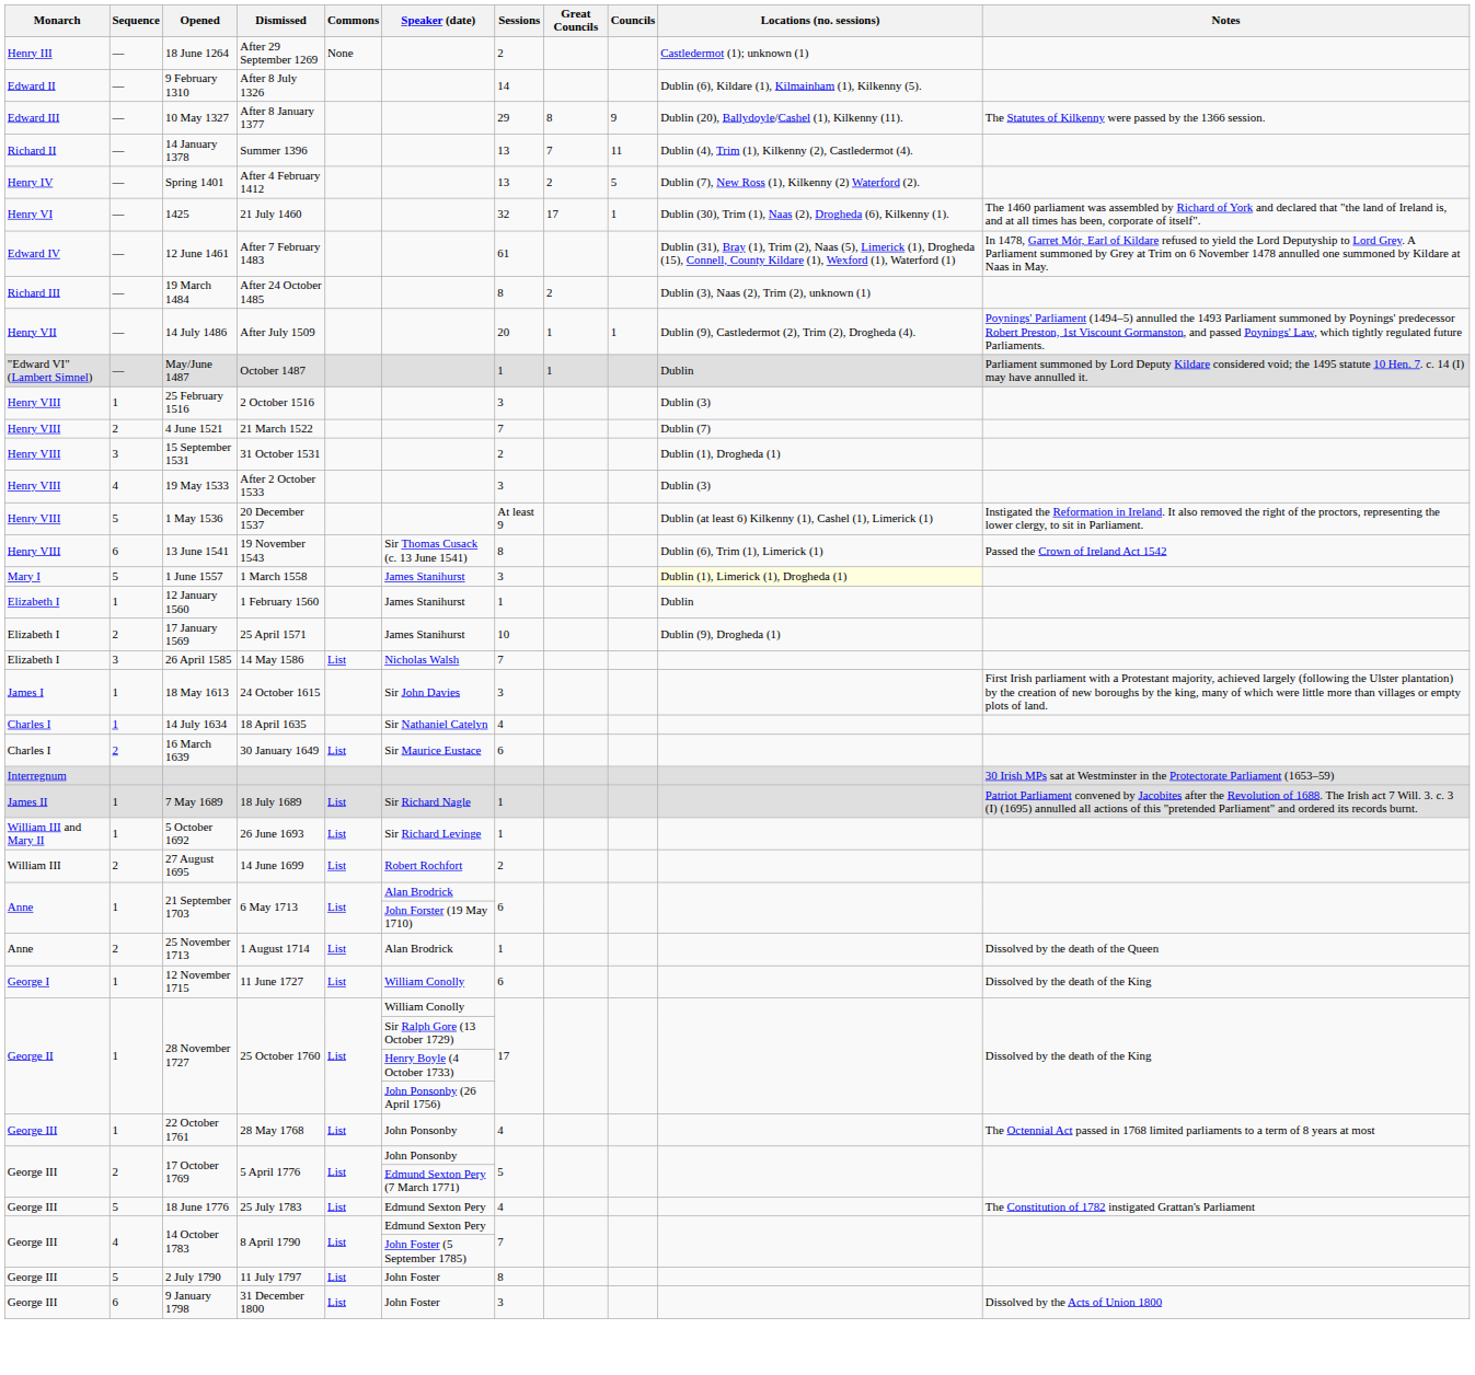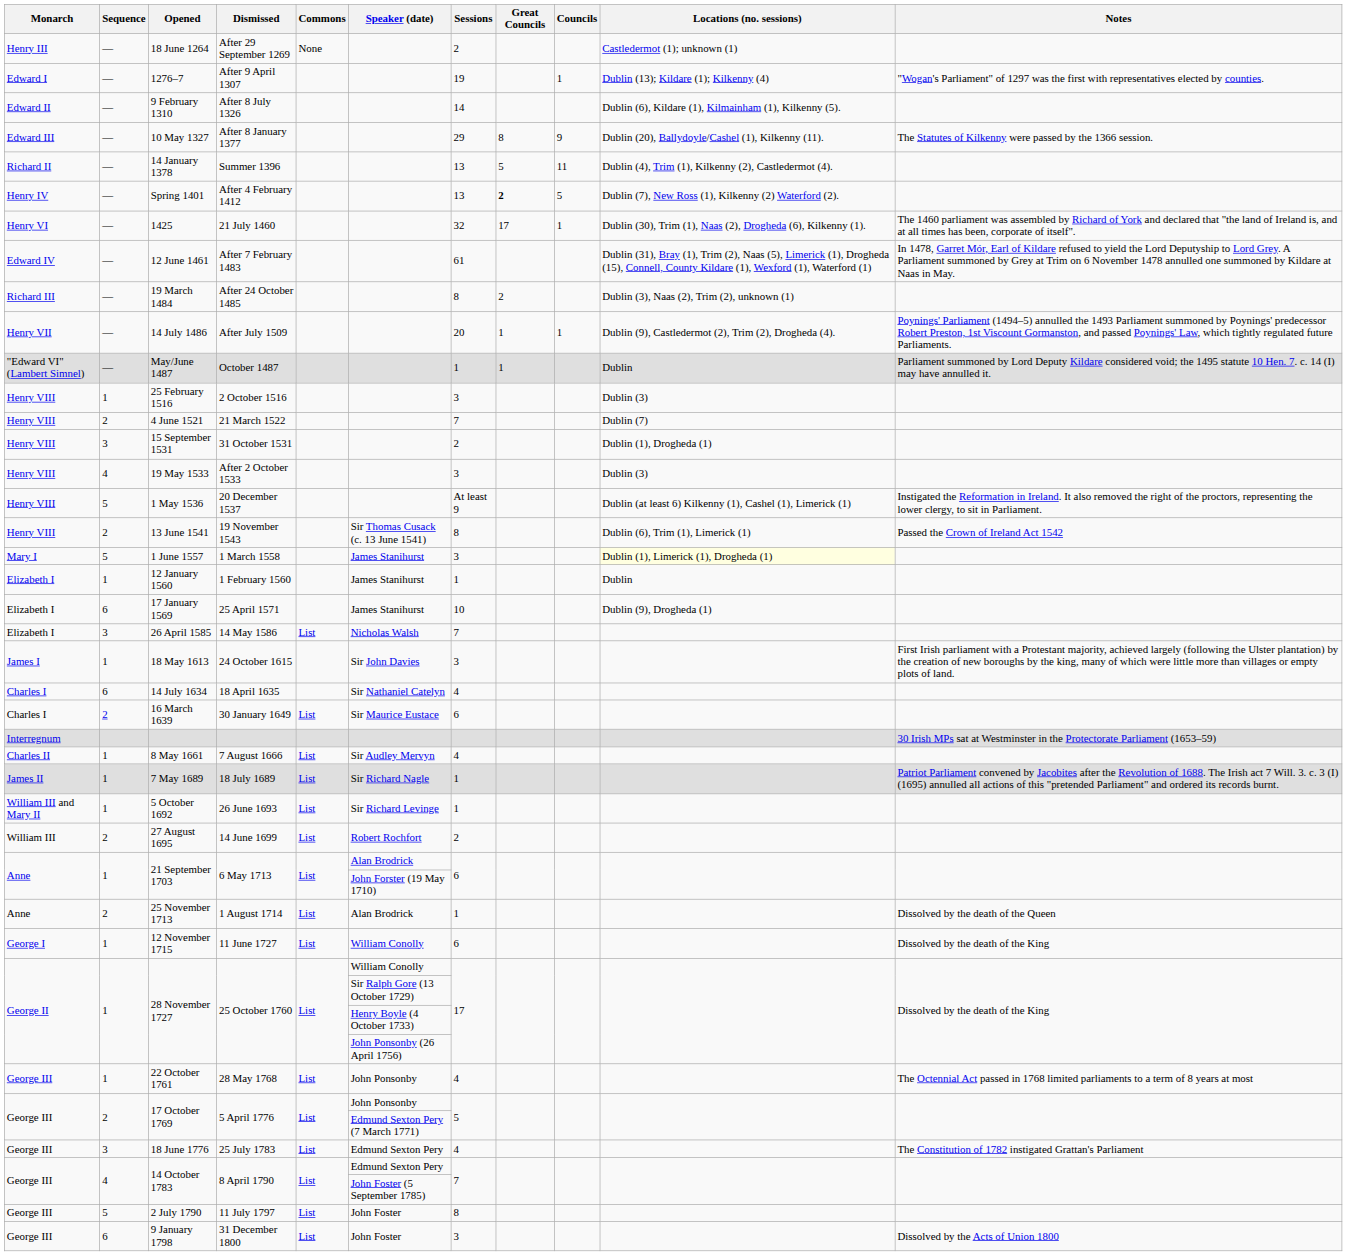 <table class="wikitable">
 <tr>
 <th>Monarch</th>
 <th>Sequence</th>
 <th>Opened</th>
 <th>Dismissed</th>
 <th>Commons</th>
 <th><a href='#'>Speaker</a> (date)</th>
 <th>Sessions</th>
 <th>Great Councils</th>
 <th>Councils</th>
 <th>Locations (no. sessions)</th>
 <th>Notes</th>
 </tr>
 <tr>
 <td><a href='#'>Henry III</a></td>
 <td>—</td>
 <td>18 June 1264</td>
 <td>After 29 September 1269</td>
 <td>None</td>
 <td></td>
 <td>2</td>
 <td></td>
 <td></td>
 <td><a href='#'>Castledermot</a> (1); unknown (1)</td>
 <td></td>
+</tr>
+<tr>
+<td><a href='#'>Edward I</a></td>
+<td>—</td>
+<td>1276–7</td>
+<td>After 9 April 1307</td>
+<td></td>
+<td></td>
+<td>19</td>
+<td></td>
+<td>1</td>
+<td><a href='#'>Dublin</a> (13); <a href='#'>Kildare</a> (1); <a href='#'>Kilkenny</a> (4)</td>
+<td>"<a href='#'>Wogan</a>'s Parliament" of 1297 was the first with representatives elected by <a href='#'>counties</a>.</td>
 </tr>
 <tr>
 <td><a href='#'>Edward II</a></td>
 <td>—</td>
 <td>9 February 1310</td>
 <td>After 8 July 1326</td>
 <td></td>
 <td></td>
 <td>14</td>
 <td></td>
 <td></td>
 <td>Dublin (6), Kildare (1), <a href='#'>Kilmainham</a> (1), Kilkenny (5).</td>
 <td></td>
 </tr>
 <tr>
 <td><a href='#'>Edward III</a></td>
 <td>—</td>
 <td>10 May 1327</td>
 <td>After 8 January 1377</td>
 <td></td>
 <td></td>
 <td>29</td>
 <td>8</td>
 <td>9</td>
 <td>Dublin (20), <a href='#'>Ballydoyle</a>/<a href='#'>Cashel</a> (1), Kilkenny (11).</td>
 <td>The <a href='#'>Statutes of Kilkenny</a> were passed by the 1366 session.</td>
 </tr>
 <tr>
 <td><a href='#'>Richard II</a></td>
 <td>—</td>
 <td>14 January 1378</td>
 <td>Summer 1396</td>
 <td></td>
 <td></td>
 <td>13</td>
-<td>7</td>
+<td>5</td>
 <td>11</td>
 <td>Dublin (4), <a href='#'>Trim</a> (1), Kilkenny (2), Castledermot (4).</td>
 <td></td>
 </tr>
 <tr>
 <td><a href='#'>Henry IV</a></td>
 <td>—</td>
 <td>Spring 1401</td>
 <td>After 4 February 1412</td>
 <td></td>
 <td></td>
 <td>13</td>
-<td>2</td>
+<td><strong>2</strong></td>
 <td>5</td>
 <td>Dublin (7), <a href='#'>New Ross</a> (1), Kilkenny (2) <a href='#'>Waterford</a> (2).</td>
 <td></td>
 </tr>
 <tr>
 <td><a href='#'>Henry VI</a></td>
 <td>—</td>
 <td>1425</td>
 <td>21 July 1460</td>
 <td></td>
 <td></td>
 <td>32</td>
 <td>17</td>
 <td>1</td>
 <td>Dublin (30), Trim (1), <a href='#'>Naas</a> (2), <a href='#'>Drogheda</a> (6), Kilkenny (1).</td>
 <td>The 1460 parliament was assembled by <a href='#'>Richard of York</a> and declared that "the land of Ireland is, and at all times has been, corporate of itself".</td>
 </tr>
 <tr>
 <td><a href='#'>Edward IV</a></td>
 <td>—</td>
 <td>12 June 1461</td>
 <td>After 7 February 1483</td>
 <td></td>
 <td></td>
 <td>61</td>
 <td></td>
 <td></td>
 <td>Dublin (31), <a href='#'>Bray</a> (1), Trim (2), Naas (5), <a href='#'>Limerick</a> (1), Drogheda (15), <a href='#'>Connell, County Kildare</a> (1), <a href='#'>Wexford</a> (1), Waterford (1)</td>
 <td>In 1478, <a href='#'>Garret Mór, Earl of Kildare</a> refused to yield the Lord Deputyship to <a href='#'>Lord Grey</a>. A Parliament summoned by Grey at Trim on 6 November 1478 annulled one summoned by Kildare at Naas in May.</td>
 </tr>
 <tr>
 <td><a href='#'>Richard III</a></td>
 <td>—</td>
 <td>19 March 1484</td>
 <td>After 24 October 1485</td>
 <td></td>
 <td></td>
 <td>8</td>
 <td>2</td>
 <td></td>
 <td>Dublin (3), Naas (2), Trim (2), unknown (1)</td>
 <td></td>
 </tr>
 <tr>
 <td><a href='#'>Henry VII</a></td>
 <td>—</td>
 <td>14 July 1486</td>
 <td>After July 1509</td>
 <td></td>
 <td></td>
 <td>20</td>
 <td>1</td>
 <td>1</td>
 <td>Dublin (9), Castledermot (2), Trim (2), Drogheda (4).</td>
 <td><a href='#'>Poynings' Parliament</a> (1494–5) annulled the 1493 Parliament summoned by Poynings' predecessor <a href='#'>Robert Preston, 1st Viscount Gormanston</a>, and passed <a href='#'>Poynings' Law</a>, which tightly regulated future Parliaments.</td>
 </tr>
 <tr style="background-color:#DFDFDF;">
 <td>"Edward VI" (<a href='#'>Lambert Simnel</a>)</td>
 <td>—</td>
 <td>May/June 1487</td>
 <td>October 1487</td>
 <td></td>
 <td></td>
 <td>1</td>
 <td>1</td>
 <td></td>
 <td>Dublin</td>
 <td>Parliament summoned by Lord Deputy <a href='#'>Kildare</a> considered void; the 1495 statute <a href='#'>10 Hen. 7</a>. c. 14 (I) may have annulled it.</td>
 </tr>
 <tr>
 <td><a href='#'>Henry VIII</a></td>
 <td>1</td>
 <td>25 February 1516</td>
 <td>2 October 1516</td>
 <td></td>
 <td></td>
 <td>3</td>
 <td></td>
 <td></td>
 <td>Dublin (3)</td>
 <td></td>
 </tr>
 <tr>
 <td><a href='#'>Henry VIII</a></td>
 <td>2</td>
 <td>4 June 1521</td>
 <td>21 March 1522</td>
 <td></td>
 <td></td>
 <td>7</td>
 <td></td>
 <td></td>
 <td>Dublin (7)</td>
 <td></td>
 </tr>
 <tr>
 <td><a href='#'>Henry VIII</a></td>
 <td>3</td>
 <td>15 September 1531</td>
 <td>31 October 1531</td>
 <td></td>
 <td></td>
 <td>2</td>
 <td></td>
 <td></td>
 <td>Dublin (1), Drogheda (1)</td>
 <td></td>
 </tr>
 <tr>
 <td><a href='#'>Henry VIII</a></td>
 <td>4</td>
 <td>19 May 1533</td>
 <td>After 2 October 1533</td>
 <td></td>
 <td></td>
 <td>3</td>
 <td></td>
 <td></td>
 <td>Dublin (3)</td>
 <td></td>
 </tr>
 <tr>
 <td><a href='#'>Henry VIII</a></td>
 <td>5</td>
 <td>1 May 1536</td>
 <td>20 December 1537</td>
 <td></td>
 <td></td>
 <td>At least 9</td>
 <td></td>
 <td></td>
 <td>Dublin (at least 6) Kilkenny (1), Cashel (1), Limerick (1)</td>
 <td>Instigated the <a href='#'>Reformation in Ireland</a>. It also removed the right of the proctors, representing the lower clergy, to sit in Parliament.</td>
 </tr>
 <tr>
 <td><a href='#'>Henry VIII</a></td>
-<td>6</td>
+<td>2</td>
 <td>13 June 1541</td>
 <td>19 November 1543</td>
 <td></td>
 <td>Sir <a href='#'>Thomas Cusack</a> (c. 13 June 1541)</td>
 <td>8</td>
 <td></td>
 <td></td>
 <td>Dublin (6), Trim (1), Limerick (1)</td>
 <td>Passed the <a href='#'>Crown of Ireland Act 1542</a></td>
 </tr>
 <tr>
 <td><a href='#'>Mary I</a></td>
 <td>5</td>
 <td>1 June 1557</td>
 <td>1 March 1558</td>
 <td></td>
 <td><a href='#'>James Stanihurst</a></td>
 <td>3</td>
 <td></td>
 <td></td>
 <td style="background: lightyellow;">Dublin (1), Limerick (1), Drogheda (1)</td>
 <td></td>
 </tr>
 <tr>
 <td><a href='#'>Elizabeth I</a></td>
 <td>1</td>
 <td>12 January 1560</td>
 <td>1 February 1560</td>
 <td></td>
 <td>James Stanihurst</td>
 <td>1</td>
 <td></td>
 <td></td>
 <td>Dublin</td>
 <td></td>
 </tr>
 <tr>
 <td>Elizabeth I</td>
-<td>2</td>
+<td>6</td>
 <td>17 January 1569</td>
 <td>25 April 1571</td>
 <td></td>
 <td>James Stanihurst</td>
 <td>10</td>
 <td></td>
 <td></td>
 <td>Dublin (9), Drogheda (1)</td>
 <td></td>
 </tr>
 <tr>
 <td>Elizabeth I</td>
 <td>3</td>
 <td>26 April 1585</td>
 <td>14 May 1586</td>
 <td><a href='#'>List</a></td>
 <td><a href='#'>Nicholas Walsh</a></td>
 <td>7</td>
 <td></td>
 <td></td>
 <td></td>
 <td></td>
 </tr>
 <tr>
 <td><a href='#'>James I</a></td>
 <td>1</td>
 <td>18 May 1613</td>
 <td>24 October 1615</td>
 <td></td>
 <td>Sir <a href='#'>John Davies</a></td>
 <td>3</td>
 <td></td>
 <td></td>
 <td></td>
 <td>First Irish parliament with a Protestant majority, achieved largely (following the Ulster plantation) by the creation of new boroughs by the king, many of which were little more than villages or empty plots of land.</td>
 </tr>
 <tr>
 <td><a href='#'>Charles I</a></td>
-<td><a href='#'>1</a></td>
+<td>6</td>
 <td>14 July 1634</td>
 <td>18 April 1635</td>
 <td></td>
 <td>Sir <a href='#'>Nathaniel Catelyn</a></td>
 <td>4</td>
 <td></td>
 <td></td>
 <td></td>
 <td></td>
 </tr>
 <tr>
 <td>Charles I</td>
 <td><a href='#'>2</a></td>
 <td>16 March 1639</td>
 <td>30 January 1649</td>
 <td><a href='#'>List</a></td>
 <td>Sir <a href='#'>Maurice Eustace</a></td>
 <td>6</td>
 <td></td>
 <td></td>
 <td></td>
 <td></td>
 </tr>
 <tr style="background-color:#DFDFDF;">
 <td><a href='#'>Interregnum</a></td>
 <td></td>
 <td></td>
 <td></td>
 <td></td>
 <td></td>
 <td></td>
 <td></td>
 <td></td>
 <td></td>
 <td><a href='#'>30 Irish MPs</a> sat at Westminster in the <a href='#'>Protectorate Parliament</a> (1653–59)</td>
+</tr>
+<tr>
+<td><a href='#'>Charles II</a></td>
+<td>1</td>
+<td>8 May 1661</td>
+<td>7 August 1666</td>
+<td><a href='#'>List</a></td>
+<td>Sir <a href='#'>Audley Mervyn</a></td>
+<td>4</td>
+<td></td>
+<td></td>
+<td></td>
+<td></td>
 </tr>
 <tr style="background-color:#DFDFDF;">
 <td><a href='#'>James II</a></td>
 <td>1</td>
 <td>7 May 1689</td>
 <td>18 July 1689</td>
 <td><a href='#'>List</a></td>
 <td>Sir <a href='#'>Richard Nagle</a></td>
 <td>1</td>
 <td></td>
 <td></td>
 <td></td>
 <td><a href='#'>Patriot Parliament</a> convened by <a href='#'>Jacobites</a> after the <a href='#'>Revolution of 1688</a>. The Irish act 7 Will. 3. c. 3 (I) (1695) annulled all actions of this "pretended Parliament" and ordered its records burnt.</td>
 </tr>
 <tr>
 <td><a href='#'>William III</a> and <a href='#'>Mary II</a></td>
 <td>1</td>
 <td>5 October 1692</td>
 <td>26 June 1693</td>
 <td><a href='#'>List</a></td>
 <td>Sir <a href='#'>Richard Levinge</a></td>
 <td>1</td>
 <td></td>
 <td></td>
 <td></td>
 <td></td>
 </tr>
 <tr>
 <td>William III</td>
 <td>2</td>
 <td>27 August 1695</td>
 <td>14 June 1699</td>
 <td><a href='#'>List</a></td>
 <td><a href='#'>Robert Rochfort</a></td>
 <td>2</td>
 <td></td>
 <td></td>
 <td></td>
 <td></td>
 </tr>
 <tr>
 <td rowspan="2"><a href='#'>Anne</a></td>
 <td rowspan="2">1</td>
 <td rowspan="2">21 September 1703</td>
 <td rowspan="2">6 May 1713</td>
 <td rowspan="2"><a href='#'>List</a></td>
 <td><a href='#'>Alan Brodrick</a></td>
 <td rowspan="2">6</td>
 <td rowspan="2"></td>
 <td rowspan="2"></td>
 <td rowspan="2"></td>
 <td rowspan="2"></td>
 </tr>
 <tr>
 <td><a href='#'>John Forster</a> (19 May 1710)</td>
 </tr>
 <tr>
 <td>Anne</td>
 <td>2</td>
 <td>25 November 1713</td>
 <td>1 August 1714</td>
 <td><a href='#'>List</a></td>
 <td>Alan Brodrick</td>
 <td>1</td>
 <td></td>
 <td></td>
 <td></td>
 <td>Dissolved by the death of the Queen</td>
 </tr>
 <tr>
 <td><a href='#'>George I</a></td>
 <td>1</td>
 <td>12 November 1715</td>
 <td>11 June 1727</td>
 <td><a href='#'>List</a></td>
 <td><a href='#'>William Conolly</a></td>
 <td>6</td>
 <td></td>
 <td></td>
 <td></td>
 <td>Dissolved by the death of the King</td>
 </tr>
 <tr>
 <td rowspan="4"><a href='#'>George II</a></td>
 <td rowspan="4">1</td>
 <td rowspan="4">28 November 1727</td>
 <td rowspan="4">25 October 1760</td>
 <td rowspan="4"><a href='#'>List</a></td>
 <td>William Conolly</td>
 <td rowspan="4">17</td>
 <td rowspan="4"></td>
 <td rowspan="4"></td>
 <td rowspan="4"></td>
 <td rowspan="4">Dissolved by the death of the King</td>
 </tr>
 <tr>
 <td>Sir <a href='#'>Ralph Gore</a> (13 October 1729)</td>
 </tr>
 <tr>
 <td><a href='#'>Henry Boyle</a> (4 October 1733)</td>
 </tr>
 <tr>
 <td><a href='#'>John Ponsonby</a> (26 April 1756)</td>
 </tr>
 <tr>
 <td><a href='#'>George III</a></td>
 <td>1</td>
 <td>22 October 1761</td>
 <td>28 May 1768</td>
 <td><a href='#'>List</a></td>
 <td>John Ponsonby</td>
 <td>4</td>
 <td></td>
 <td></td>
 <td></td>
 <td>The <a href='#'>Octennial Act</a> passed in 1768 limited parliaments to a term of 8 years at most</td>
 </tr>
 <tr>
 <td rowspan="2">George III</td>
 <td rowspan="2">2</td>
 <td rowspan="2">17 October 1769</td>
 <td rowspan="2">5 April 1776</td>
 <td rowspan="2"><a href='#'>List</a></td>
 <td>John Ponsonby</td>
 <td rowspan="2">5</td>
 <td rowspan="2"></td>
 <td rowspan="2"></td>
 <td rowspan="2"></td>
 <td rowspan="2"></td>
 </tr>
 <tr>
 <td><a href='#'>Edmund Sexton Pery</a> (7 March 1771)</td>
 </tr>
 <tr>
 <td>George III</td>
-<td>5</td>
+<td>3</td>
 <td>18 June 1776</td>
 <td>25 July 1783</td>
 <td><a href='#'>List</a></td>
 <td>Edmund Sexton Pery</td>
 <td>4</td>
 <td></td>
 <td></td>
 <td></td>
 <td>The <a href='#'>Constitution of 1782</a> instigated Grattan's Parliament</td>
 </tr>
 <tr>
 <td rowspan="2">George III</td>
 <td rowspan="2">4</td>
 <td rowspan="2">14 October 1783</td>
 <td rowspan="2">8 April 1790</td>
 <td rowspan="2"><a href='#'>List</a></td>
 <td>Edmund Sexton Pery</td>
 <td rowspan="2">7</td>
 <td rowspan="2"></td>
 <td rowspan="2"></td>
 <td rowspan="2"></td>
 <td rowspan="2"></td>
 </tr>
 <tr>
 <td><a href='#'>John Foster</a> (5 September 1785)</td>
 </tr>
 <tr>
 <td>George III</td>
 <td>5</td>
 <td>2 July 1790</td>
 <td>11 July 1797</td>
 <td><a href='#'>List</a></td>
 <td>John Foster</td>
 <td>8</td>
 <td></td>
 <td></td>
 <td></td>
 <td></td>
 </tr>
 <tr>
 <td>George III</td>
 <td>6</td>
 <td>9 January 1798</td>
 <td>31 December 1800</td>
 <td><a href='#'>List</a></td>
 <td>John Foster</td>
 <td>3</td>
 <td></td>
 <td></td>
 <td></td>
 <td>Dissolved by the <a href='#'>Acts of Union 1800</a></td>
 </tr>
 </table>
